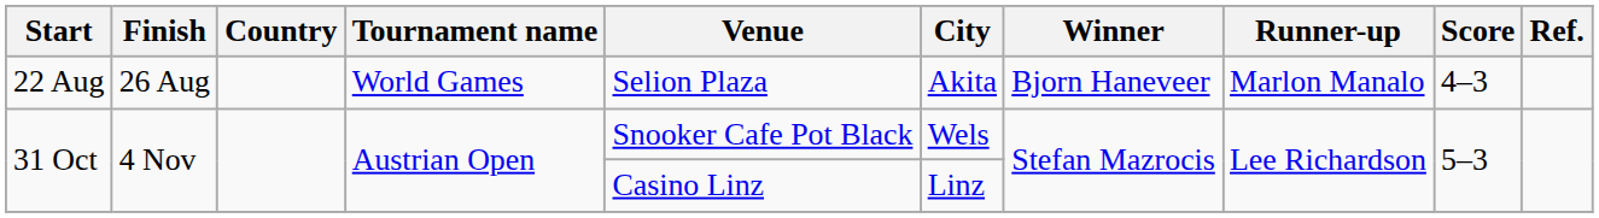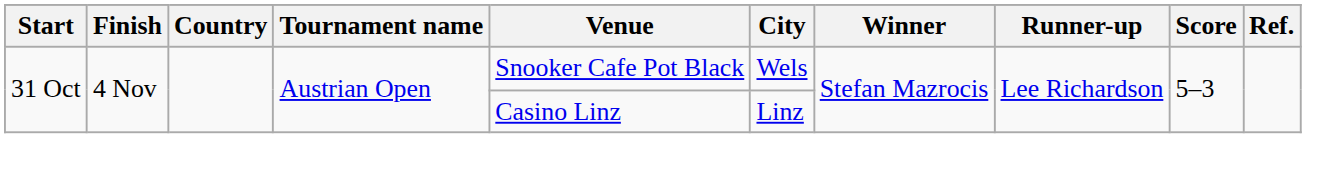 <table class="wikitable sortable" style="font-size: 85%">
 <tr>
 <th>Start</th>
 <th>Finish</th>
 <th>Country</th>
 <th>Tournament name</th>
 <th>Venue</th>
 <th>City</th>
 <th>Winner</th>
 <th>Runner-up</th>
 <th>Score</th>
 <th>Ref.</th>
-</tr>
-<tr>
-<td>22 Aug</td>
-<td>26 Aug</td>
-<td></td>
-<td><a href='#'>World Games</a></td>
-<td><a href='#'>Selion Plaza</a></td>
-<td><a href='#'>Akita</a></td>
-<td> <a href='#'>Bjorn Haneveer</a></td>
-<td> <a href='#'>Marlon Manalo</a></td>
-<td>4–3</td>
-<td></td>
 </tr>
 <tr>
 <td rowspan="2">31 Oct</td>
 <td rowspan="2">4 Nov</td>
 <td rowspan="2"></td>
 <td rowspan="2"><a href='#'>Austrian Open</a></td>
 <td><a href='#'>Snooker Cafe Pot Black</a></td>
 <td><a href='#'>Wels</a></td>
 <td rowspan="2"> <a href='#'>Stefan Mazrocis</a></td>
 <td rowspan="2"> <a href='#'>Lee Richardson</a></td>
 <td rowspan="2">5–3</td>
 <td rowspan="2"></td>
 </tr>
 <tr>
 <td><a href='#'>Casino Linz</a></td>
 <td><a href='#'>Linz</a></td>
 </tr>
 </table>
